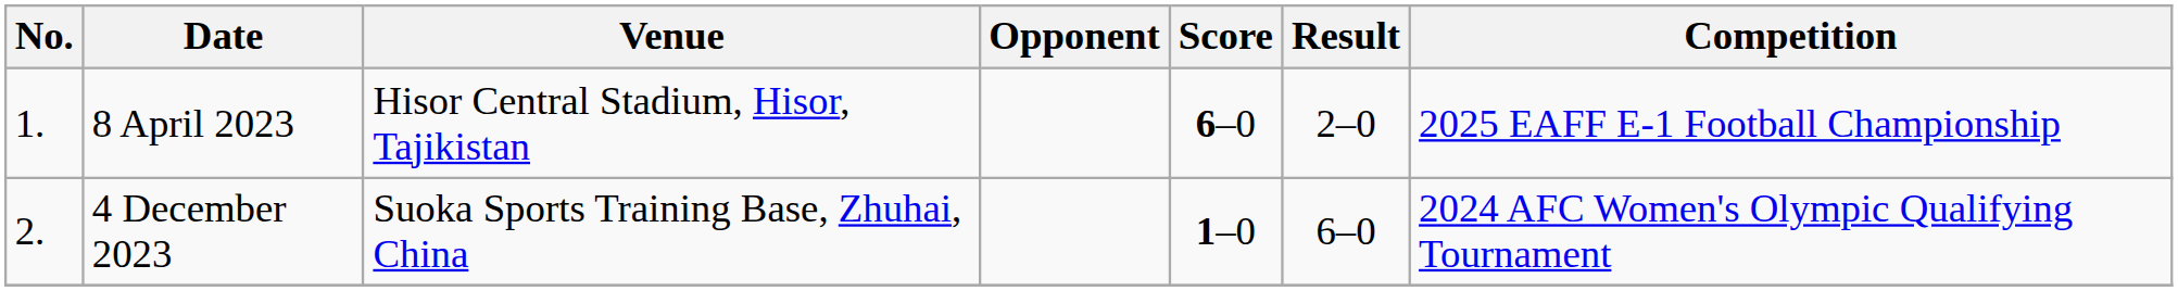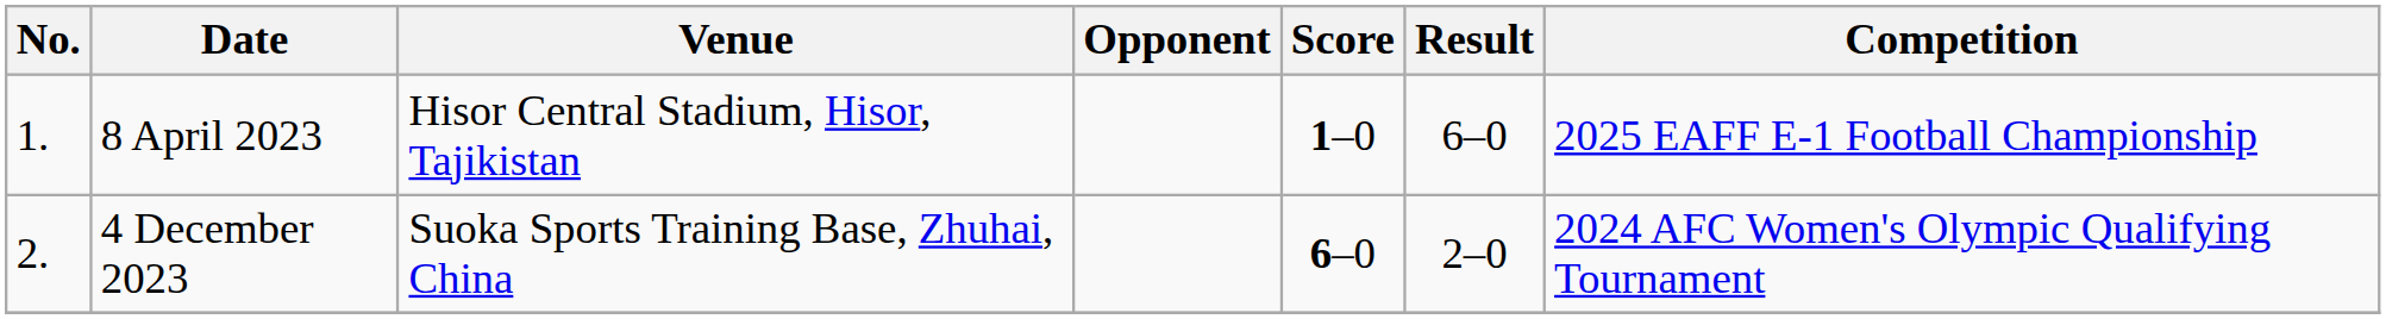 <table class="wikitable">
 <tr>
 <th>No.</th>
 <th>Date</th>
 <th>Venue</th>
 <th>Opponent</th>
 <th>Score</th>
 <th>Result</th>
 <th>Competition</th>
 </tr>
 <tr>
 <td>1.</td>
 <td>8 April 2023</td>
 <td>Hisor Central Stadium, <a href='#'>Hisor</a>, <a href='#'>Tajikistan</a></td>
 <td></td>
-<td align=center><strong>6</strong>–0</td>
-<td align=center>2–0</td>
+<td align=center><strong>1</strong>–0</td>
+<td align=center>6–0</td>
 <td><a href='#'>2025 EAFF E-1 Football Championship</a></td>
 </tr>
 <tr>
 <td>2.</td>
 <td>4 December 2023</td>
 <td>Suoka Sports Training Base, <a href='#'>Zhuhai</a>, <a href='#'>China</a></td>
 <td></td>
-<td align=center><strong>1</strong>–0</td>
-<td align=center>6–0</td>
+<td align=center><strong>6</strong>–0</td>
+<td align=center>2–0</td>
 <td><a href='#'>2024 AFC Women's Olympic Qualifying Tournament</a></td>
 </tr>
 <tr>
 </tr>
 </table>
